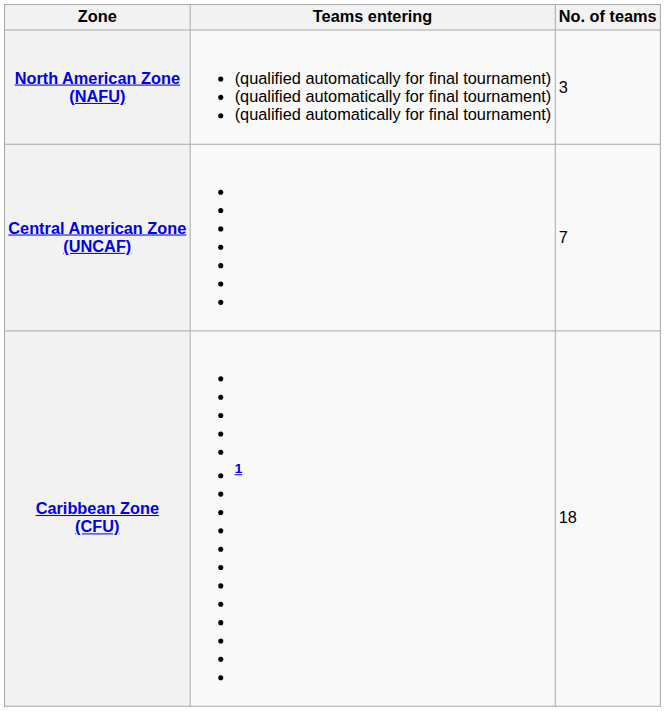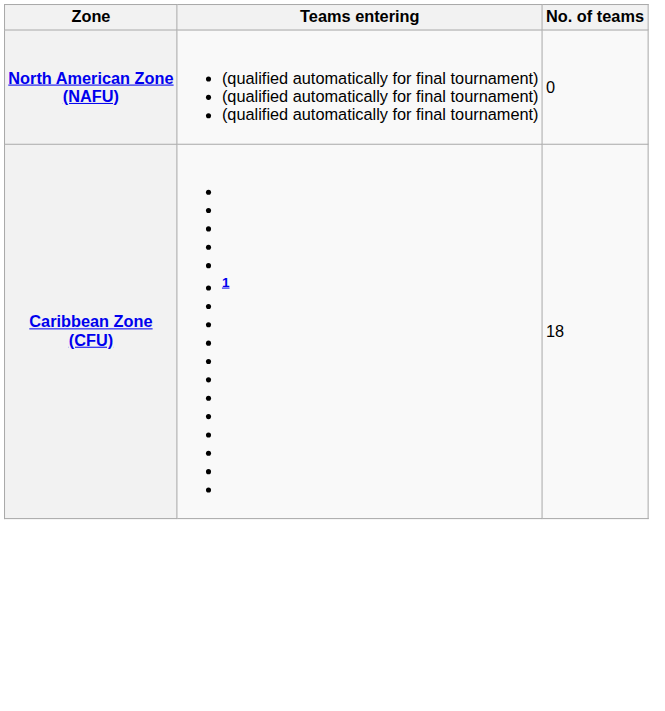 <table class="wikitable">
 <tr>
 <th>Zone</th>
 <th>Teams entering</th>
 <th>No. of teams</th>
 </tr>
 <tr>
 <th><a href='#'>North American Zone<br>(NAFU)</a></th>
 <td><br><ul><li> (qualified automatically for final tournament)</li><li> (qualified automatically for final tournament)</li><li> (qualified automatically for final tournament)</li></ul></td>
-<td>3</td>
-</tr>
-<tr>
-<th><a href='#'>Central American Zone<br>(UNCAF)</a></th>
-<td><br><ul><li></li><li></li><li></li><li></li><li></li><li></li><li></li></ul></td>
-<td>7</td>
+<td>0</td>
 </tr>
 <tr>
 <th><a href='#'>Caribbean Zone<br>(CFU)</a></th>
 <td><br><ul><li></li><li></li><li></li><li></li><li></li><li><sup><strong><a href='#'>1</a></strong></sup></li><li></li><li></li><li></li><li></li><li></li><li></li><li></li><li></li><li></li><li></li><li></li></ul></td>
 <td>18</td>
 </tr>
 </table>
